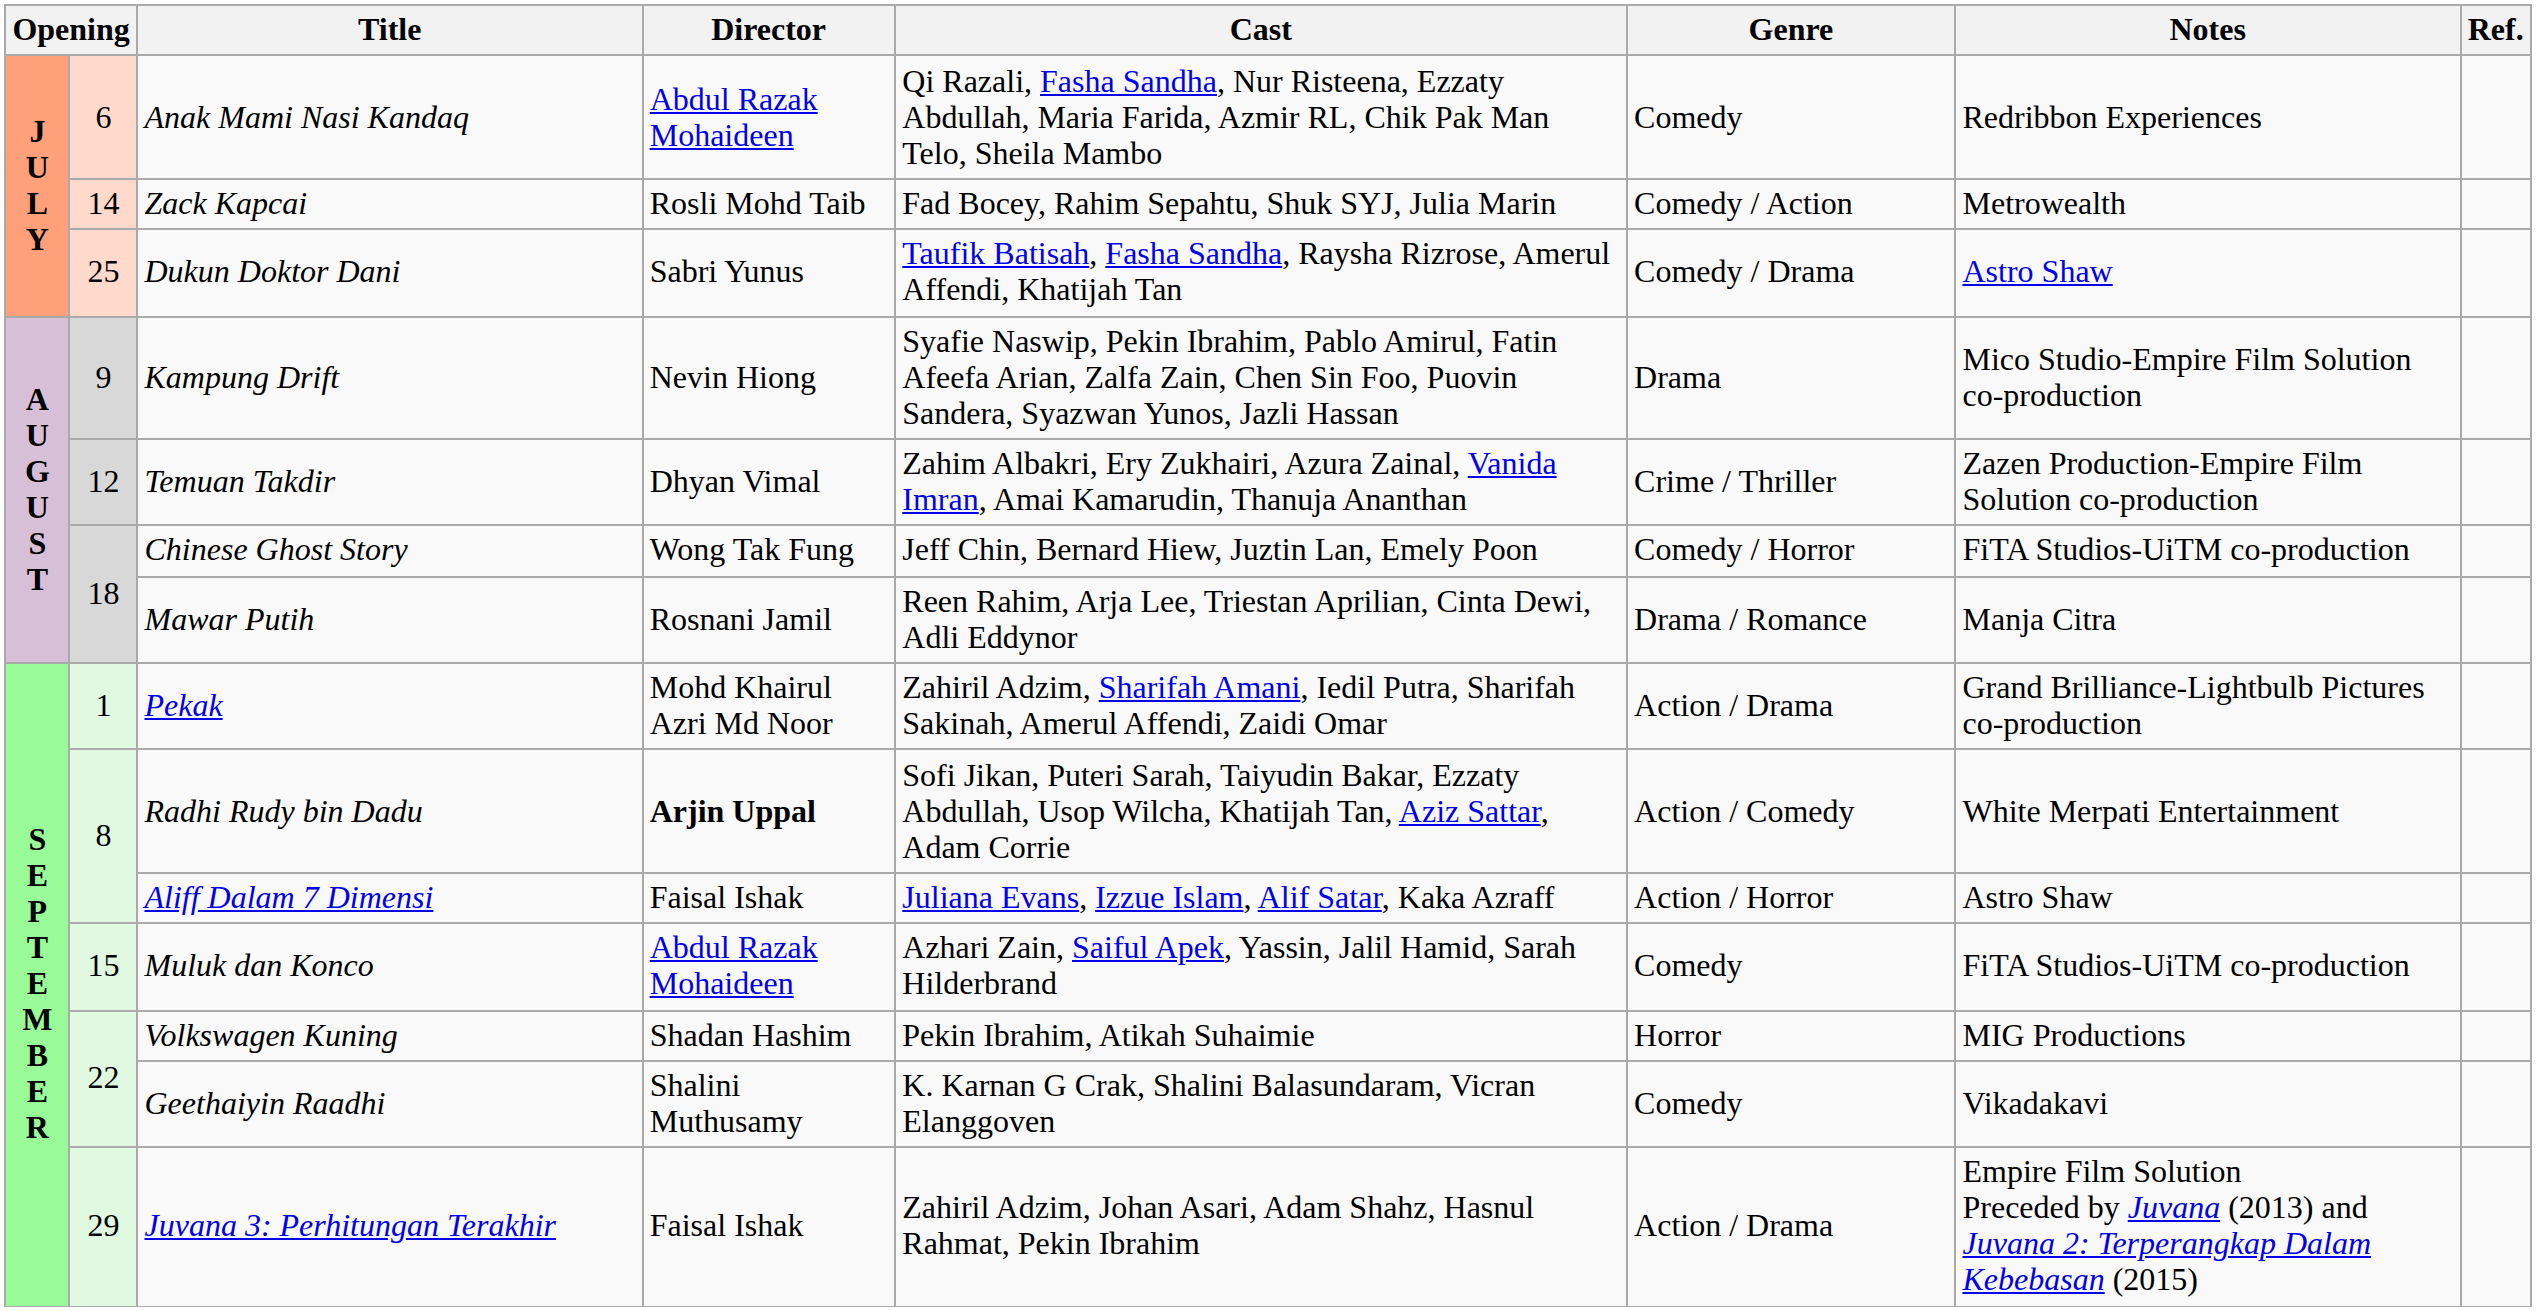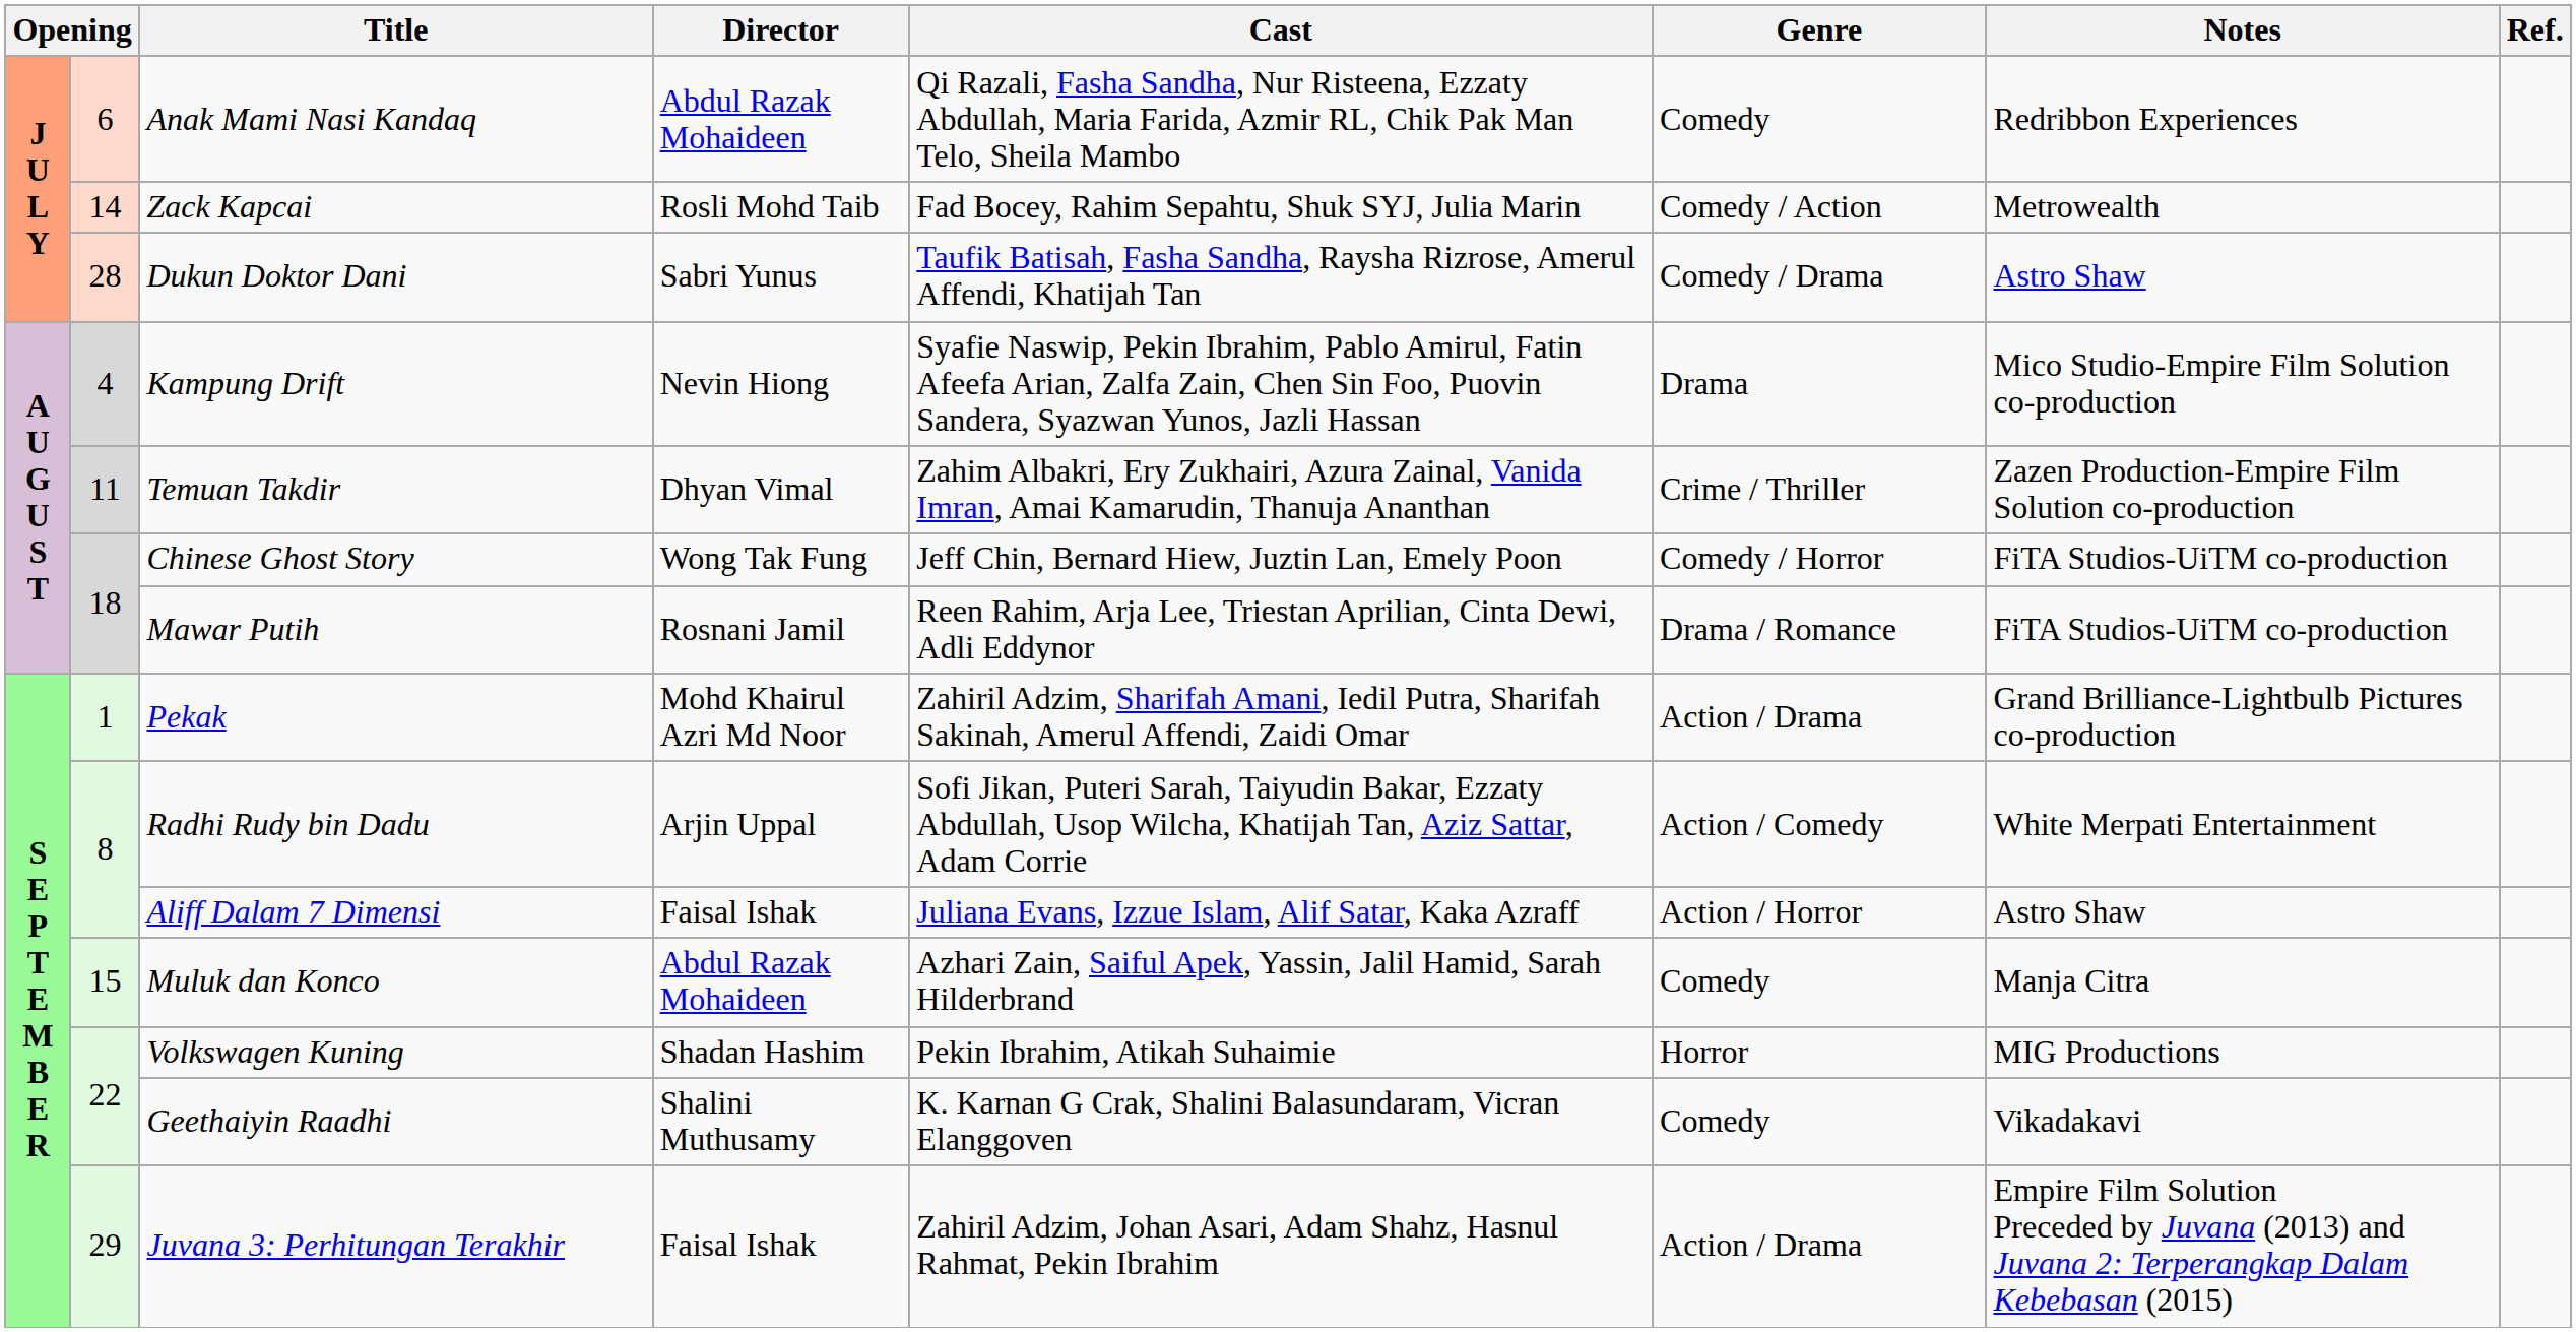 <table class="wikitable" width="100%">
 <tr>
 <th colspan="2">Opening</th>
 <th style="width:20%;">Title</th>
 <th style="width:10%;">Director</th>
 <th>Cast</th>
 <th style="width:13%">Genre</th>
 <th style="width:20%">Notes</th>
 <th>Ref.</th>
 </tr>
 <tr>
 <th rowspan="3" style="text-align:center; background:#ffa07a;">J<br>U<br>L<br>Y</th>
 <td rowspan=1 style="text-align:center; background:#ffdacc;">6</td>
 <td><em>Anak Mami Nasi Kandaq</em></td>
 <td><a href='#'>Abdul Razak Mohaideen</a></td>
 <td>Qi Razali, <a href='#'>Fasha Sandha</a>, Nur Risteena, Ezzaty Abdullah, Maria Farida, Azmir RL, Chik Pak Man Telo, Sheila Mambo</td>
 <td>Comedy</td>
 <td>Redribbon Experiences</td>
 <td></td>
 </tr>
 <tr>
 <td rowspan=1 style="text-align:center; background:#ffdacc;">14</td>
 <td><em>Zack Kapcai</em></td>
 <td>Rosli Mohd Taib</td>
 <td>Fad Bocey, Rahim Sepahtu, Shuk SYJ, Julia Marin</td>
 <td>Comedy / Action</td>
 <td>Metrowealth</td>
 <td></td>
 </tr>
 <tr>
-<td rowspan=1 style="text-align:center; background:#ffdacc;">25</td>
+<td rowspan=1 style="text-align:center; background:#ffdacc;">28</td>
 <td><em>Dukun Doktor Dani</em></td>
 <td>Sabri Yunus</td>
 <td><a href='#'>Taufik Batisah</a>, <a href='#'>Fasha Sandha</a>, Raysha Rizrose, Amerul Affendi, Khatijah Tan</td>
 <td>Comedy / Drama</td>
 <td><a href='#'>Astro Shaw</a></td>
 <td></td>
 </tr>
 <tr>
 <th rowspan=4 style="text-align:center; background:thistle;">A<br>U<br>G<br>U<br>S<br>T</th>
-<td rowspan=1 style="text-align:center; background:#d8d8d8;">9</td>
+<td rowspan=1 style="text-align:center; background:#d8d8d8;">4</td>
 <td><em>Kampung Drift</em></td>
 <td>Nevin Hiong</td>
 <td>Syafie Naswip, Pekin Ibrahim, Pablo Amirul, Fatin Afeefa Arian, Zalfa Zain, Chen Sin Foo, Puovin Sandera, Syazwan Yunos, Jazli Hassan</td>
 <td>Drama</td>
 <td>Mico Studio-Empire Film Solution co-production</td>
 <td></td>
 </tr>
 <tr>
-<td rowspan=1 style="text-align:center; background:#d8d8d8;">12</td>
+<td rowspan=1 style="text-align:center; background:#d8d8d8;">11</td>
 <td><em>Temuan Takdir</em></td>
 <td>Dhyan Vimal</td>
 <td>Zahim Albakri, Ery Zukhairi, Azura Zainal, <a href='#'>Vanida Imran</a>, Amai Kamarudin, Thanuja Ananthan</td>
 <td>Crime / Thriller</td>
 <td>Zazen Production-Empire Film Solution co-production</td>
 <td></td>
 </tr>
 <tr>
 <td rowspan=2 style="text-align:center; background:#d8d8d8;">18</td>
 <td><em>Chinese Ghost Story</em></td>
 <td>Wong Tak Fung</td>
 <td>Jeff Chin, Bernard Hiew, Juztin Lan, Emely Poon</td>
 <td>Comedy / Horror</td>
 <td>FiTA Studios-UiTM co-production</td>
 <td></td>
 </tr>
 <tr>
 <td><em>Mawar Putih</em></td>
 <td>Rosnani Jamil</td>
 <td>Reen Rahim, Arja Lee, Triestan Aprilian, Cinta Dewi, Adli Eddynor</td>
 <td>Drama / Romance</td>
-<td>Manja Citra</td>
+<td>FiTA Studios-UiTM co-production</td>
 <td></td>
 </tr>
 <tr>
 <th rowspan=7 style="text-align:center; background:#98fb98;">S<br>E<br>P<br>T<br>E<br>M<br>B<br>E<br>R</th>
 <td rowspan=1 style="text-align:center; background:#e0f9e0;">1</td>
 <td><em><a href='#'>Pekak</a></em></td>
 <td>Mohd Khairul Azri Md Noor</td>
 <td>Zahiril Adzim, <a href='#'>Sharifah Amani</a>, Iedil Putra, Sharifah Sakinah, Amerul Affendi, Zaidi Omar</td>
 <td>Action / Drama</td>
 <td>Grand Brilliance-Lightbulb Pictures co-production</td>
 <td></td>
 </tr>
 <tr>
 <td rowspan=2 style="text-align:center; background:#e0f9e0;">8</td>
 <td><em>Radhi Rudy bin Dadu</em></td>
-<td><strong>Arjin Uppal</strong></td>
+<td>Arjin Uppal</td>
 <td>Sofi Jikan, Puteri Sarah, Taiyudin Bakar, Ezzaty Abdullah, Usop Wilcha, Khatijah Tan, <a href='#'>Aziz Sattar</a>, Adam Corrie</td>
 <td>Action / Comedy</td>
 <td>White Merpati Entertainment</td>
 <td></td>
 </tr>
 <tr>
 <td><em><a href='#'>Aliff Dalam 7 Dimensi</a></em></td>
 <td>Faisal Ishak</td>
 <td><a href='#'>Juliana Evans</a>, <a href='#'>Izzue Islam</a>, <a href='#'>Alif Satar</a>, Kaka Azraff</td>
 <td>Action / Horror</td>
 <td>Astro Shaw</td>
 <td></td>
 </tr>
 <tr>
 <td rowspan=1 style="text-align:center; background:#e0f9e0;">15</td>
 <td><em>Muluk dan Konco</em></td>
 <td><a href='#'>Abdul Razak Mohaideen</a></td>
 <td>Azhari Zain, <a href='#'>Saiful Apek</a>, Yassin, Jalil Hamid, Sarah Hilderbrand</td>
 <td>Comedy</td>
-<td>FiTA Studios-UiTM co-production</td>
+<td>Manja Citra</td>
 <td></td>
 </tr>
 <tr>
 <td rowspan=2 style="text-align:center; background:#e0f9e0;">22</td>
 <td><em>Volkswagen Kuning</em></td>
 <td>Shadan Hashim</td>
 <td>Pekin Ibrahim, Atikah Suhaimie</td>
 <td>Horror</td>
 <td>MIG Productions</td>
 <td></td>
 </tr>
 <tr>
 <td><em>Geethaiyin Raadhi</em></td>
 <td>Shalini Muthusamy</td>
 <td>K. Karnan G Crak, Shalini Balasundaram, Vicran Elanggoven</td>
 <td>Comedy</td>
 <td>Vikadakavi</td>
 <td></td>
 </tr>
 <tr>
 <td rowspan=1 style="text-align:center; background:#e0f9e0;">29</td>
 <td><em><a href='#'>Juvana 3: Perhitungan Terakhir</a></em></td>
 <td>Faisal Ishak</td>
 <td>Zahiril Adzim, Johan Asari, Adam Shahz, Hasnul Rahmat, Pekin Ibrahim</td>
 <td>Action / Drama</td>
 <td>Empire Film Solution<br>Preceded by <em><a href='#'>Juvana</a></em> (2013) and <em><a href='#'>Juvana 2: Terperangkap Dalam Kebebasan</a></em> (2015)</td>
 <td></td>
 </tr>
 </table>
